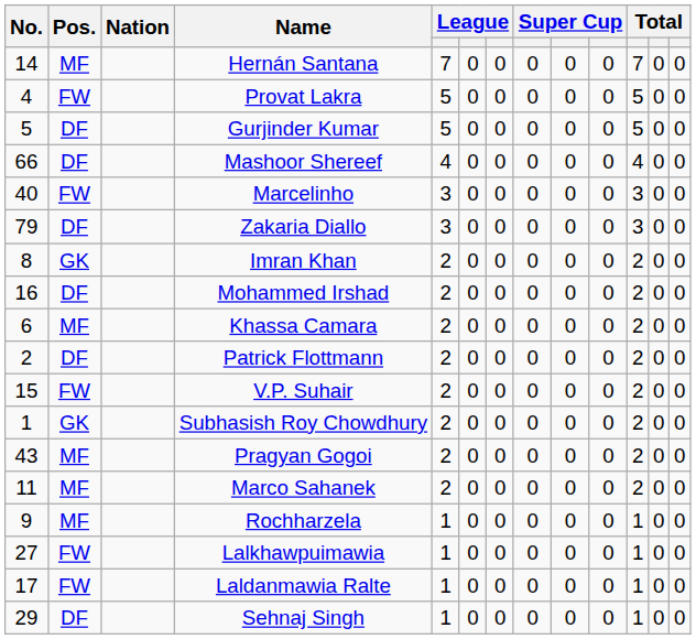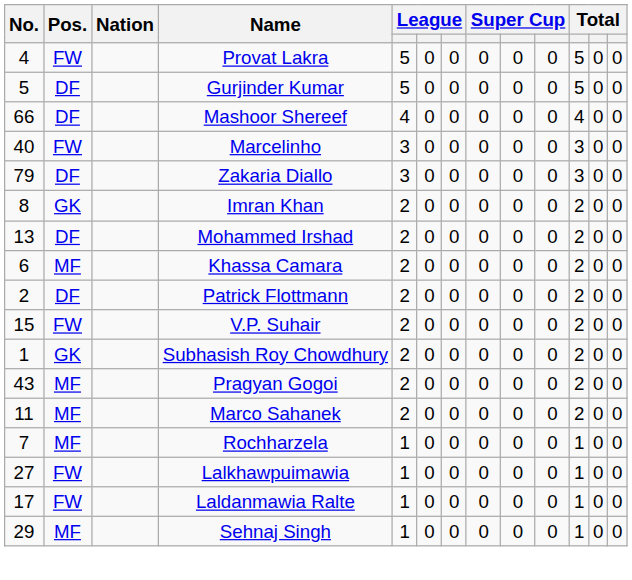 <table class="wikitable sortable" style="font-size: 95%; text-align: center;">
 <tr>
 <th rowspan=2>No.</th>
 <th rowspan=2>Pos.</th>
 <th rowspan=2>Nation</th>
 <th rowspan=2>Name</th>
 <th colspan=3><a href='#'>League</a></th>
 <th colspan="3"><a href='#'>Super Cup</a></th>
 <th colspan=3>Total</th>
 </tr>
 <tr>
 <th></th>
 <th></th>
 <th></th>
 <th></th>
 <th></th>
 <th></th>
 <th></th>
 <th></th>
 <th></th>
-</tr>
-<tr>
-<td>14</td>
-<td><a href='#'>MF</a></td>
-<td></td>
-<td><a href='#'>Hernán Santana</a></td>
-<td>7</td>
-<td>0</td>
-<td>0</td>
-<td>0</td>
-<td>0</td>
-<td>0</td>
-<td>7</td>
-<td>0</td>
-<td>0</td>
 </tr>
 <tr>
 <td>4</td>
 <td><a href='#'>FW</a></td>
 <td></td>
 <td><a href='#'>Provat Lakra</a></td>
 <td>5</td>
 <td>0</td>
 <td>0</td>
 <td>0</td>
 <td>0</td>
 <td>0</td>
 <td>5</td>
 <td>0</td>
 <td>0</td>
 </tr>
 <tr>
 <td>5</td>
 <td><a href='#'>DF</a></td>
 <td></td>
 <td><a href='#'>Gurjinder Kumar</a></td>
 <td>5</td>
 <td>0</td>
 <td>0</td>
 <td>0</td>
 <td>0</td>
 <td>0</td>
 <td>5</td>
 <td>0</td>
 <td>0</td>
 </tr>
 <tr>
 <td>66</td>
 <td><a href='#'>DF</a></td>
 <td></td>
 <td><a href='#'>Mashoor Shereef</a></td>
 <td>4</td>
 <td>0</td>
 <td>0</td>
 <td>0</td>
 <td>0</td>
 <td>0</td>
 <td>4</td>
 <td>0</td>
 <td>0</td>
 </tr>
 <tr>
 <td>40</td>
 <td><a href='#'>FW</a></td>
 <td></td>
 <td><a href='#'>Marcelinho</a></td>
 <td>3</td>
 <td>0</td>
 <td>0</td>
 <td>0</td>
 <td>0</td>
 <td>0</td>
 <td>3</td>
 <td>0</td>
 <td>0</td>
 </tr>
 <tr>
 <td>79</td>
 <td><a href='#'>DF</a></td>
 <td></td>
 <td><a href='#'>Zakaria Diallo</a></td>
 <td>3</td>
 <td>0</td>
 <td>0</td>
 <td>0</td>
 <td>0</td>
 <td>0</td>
 <td>3</td>
 <td>0</td>
 <td>0</td>
 </tr>
 <tr>
 <td>8</td>
 <td><a href='#'>GK</a></td>
 <td></td>
 <td><a href='#'>Imran Khan</a></td>
 <td>2</td>
 <td>0</td>
 <td>0</td>
 <td>0</td>
 <td>0</td>
 <td>0</td>
 <td>2</td>
 <td>0</td>
 <td>0</td>
 </tr>
 <tr>
-<td>16</td>
+<td>13</td>
 <td><a href='#'>DF</a></td>
 <td></td>
 <td><a href='#'>Mohammed Irshad</a></td>
 <td>2</td>
 <td>0</td>
 <td>0</td>
 <td>0</td>
 <td>0</td>
 <td>0</td>
 <td>2</td>
 <td>0</td>
 <td>0</td>
 </tr>
 <tr>
 <td>6</td>
 <td><a href='#'>MF</a></td>
 <td></td>
 <td><a href='#'>Khassa Camara</a></td>
 <td>2</td>
 <td>0</td>
 <td>0</td>
 <td>0</td>
 <td>0</td>
 <td>0</td>
 <td>2</td>
 <td>0</td>
 <td>0</td>
 </tr>
 <tr>
 <td>2</td>
 <td><a href='#'>DF</a></td>
 <td></td>
 <td><a href='#'>Patrick Flottmann</a></td>
 <td>2</td>
 <td>0</td>
 <td>0</td>
 <td>0</td>
 <td>0</td>
 <td>0</td>
 <td>2</td>
 <td>0</td>
 <td>0</td>
 </tr>
 <tr>
 <td>15</td>
 <td><a href='#'>FW</a></td>
 <td></td>
 <td><a href='#'>V.P. Suhair</a></td>
 <td>2</td>
 <td>0</td>
 <td>0</td>
 <td>0</td>
 <td>0</td>
 <td>0</td>
 <td>2</td>
 <td>0</td>
 <td>0</td>
 </tr>
 <tr>
 <td>1</td>
 <td><a href='#'>GK</a></td>
 <td></td>
 <td><a href='#'>Subhasish Roy Chowdhury</a></td>
 <td>2</td>
 <td>0</td>
 <td>0</td>
 <td>0</td>
 <td>0</td>
 <td>0</td>
 <td>2</td>
 <td>0</td>
 <td>0</td>
 </tr>
 <tr>
 <td>43</td>
 <td><a href='#'>MF</a></td>
 <td></td>
 <td><a href='#'>Pragyan Gogoi</a></td>
 <td>2</td>
 <td>0</td>
 <td>0</td>
 <td>0</td>
 <td>0</td>
 <td>0</td>
 <td>2</td>
 <td>0</td>
 <td>0</td>
 </tr>
 <tr>
 <td>11</td>
 <td><a href='#'>MF</a></td>
 <td></td>
 <td><a href='#'>Marco Sahanek</a></td>
 <td>2</td>
 <td>0</td>
 <td>0</td>
 <td>0</td>
 <td>0</td>
 <td>0</td>
 <td>2</td>
 <td>0</td>
 <td>0</td>
 </tr>
 <tr>
-<td>9</td>
+<td>7</td>
 <td><a href='#'>MF</a></td>
 <td></td>
 <td><a href='#'>Rochharzela</a></td>
 <td>1</td>
 <td>0</td>
 <td>0</td>
 <td>0</td>
 <td>0</td>
 <td>0</td>
 <td>1</td>
 <td>0</td>
 <td>0</td>
 </tr>
 <tr>
 <td>27</td>
 <td><a href='#'>FW</a></td>
 <td></td>
 <td><a href='#'>Lalkhawpuimawia</a></td>
 <td>1</td>
 <td>0</td>
 <td>0</td>
 <td>0</td>
 <td>0</td>
 <td>0</td>
 <td>1</td>
 <td>0</td>
 <td>0</td>
 </tr>
 <tr>
 <td>17</td>
 <td><a href='#'>FW</a></td>
 <td></td>
 <td><a href='#'>Laldanmawia Ralte</a></td>
 <td>1</td>
 <td>0</td>
 <td>0</td>
 <td>0</td>
 <td>0</td>
 <td>0</td>
 <td>1</td>
 <td>0</td>
 <td>0</td>
 </tr>
 <tr>
 <td>29</td>
-<td><a href='#'>DF</a></td>
+<td><a href='#'>MF</a></td>
 <td></td>
 <td><a href='#'>Sehnaj Singh</a></td>
 <td>1</td>
 <td>0</td>
 <td>0</td>
 <td>0</td>
 <td>0</td>
 <td>0</td>
 <td>1</td>
 <td>0</td>
 <td>0</td>
 </tr>
 </table>
